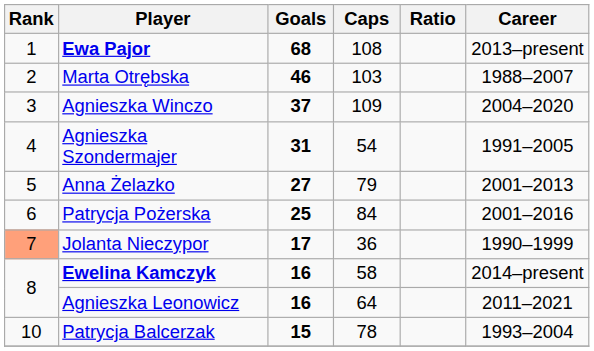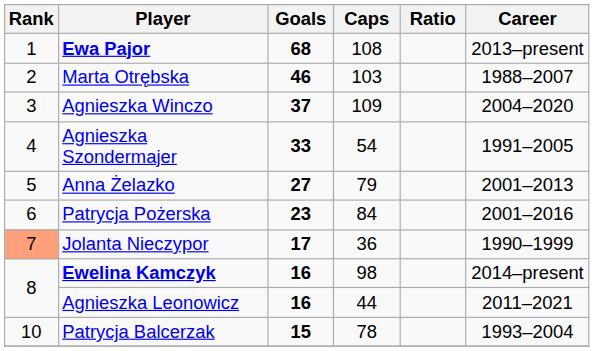 <table class="wikitable sortable" style="text-align: center">
 <tr>
 <th width=30px>Rank</th>
 <th width=175px>Player</th>
 <th width=50px>Goals</th>
 <th width=50px>Caps</th>
 <th width=50px>Ratio</th>
 <th width=100px>Career</th>
 </tr>
 <tr>
 <td>1</td>
 <td style="text-align:left;"><strong><a href='#'>Ewa Pajor</a></strong></td>
 <td><strong>68</strong></td>
 <td>108</td>
 <td></td>
 <td>2013–present</td>
 </tr>
 <tr>
 <td>2</td>
 <td style="text-align:left;"><a href='#'>Marta Otrębska</a></td>
 <td><strong>46</strong></td>
 <td>103</td>
 <td></td>
 <td>1988–2007</td>
 </tr>
 <tr>
 <td>3</td>
 <td style="text-align:left;"><a href='#'>Agnieszka Winczo</a></td>
 <td><strong>37</strong></td>
 <td>109</td>
 <td></td>
 <td>2004–2020</td>
 </tr>
 <tr>
 <td>4</td>
 <td style="text-align:left;"><a href='#'>Agnieszka Szondermajer</a></td>
-<td><strong>31</strong></td>
+<td><strong>33</strong></td>
 <td>54</td>
 <td></td>
 <td>1991–2005</td>
 </tr>
 <tr>
 <td>5</td>
 <td style="text-align:left;"><a href='#'>Anna Żelazko</a></td>
 <td><strong>27</strong></td>
 <td>79</td>
 <td></td>
 <td>2001–2013</td>
 </tr>
 <tr>
 <td>6</td>
 <td style="text-align:left;"><a href='#'>Patrycja Pożerska</a></td>
-<td><strong>25</strong></td>
+<td><strong>23</strong></td>
 <td>84</td>
 <td></td>
 <td>2001–2016</td>
 </tr>
 <tr>
 <td style="background: lightsalmon;">7</td>
 <td style="text-align:left;"><a href='#'>Jolanta Nieczypor</a></td>
 <td><strong>17</strong></td>
 <td>36</td>
 <td></td>
 <td>1990–1999</td>
 </tr>
 <tr>
 <td rowspan=2>8</td>
 <td style="text-align:left;"><strong><a href='#'>Ewelina Kamczyk</a></strong></td>
 <td><strong>16</strong></td>
-<td>58</td>
+<td>98</td>
 <td></td>
 <td>2014–present</td>
 </tr>
 <tr>
 <td style="text-align:left;"><a href='#'>Agnieszka Leonowicz</a></td>
 <td><strong>16</strong></td>
-<td>64</td>
+<td>44</td>
 <td></td>
 <td>2011–2021</td>
 </tr>
 <tr>
 <td>10</td>
 <td style="text-align:left;"><a href='#'>Patrycja Balcerzak</a></td>
 <td><strong>15</strong></td>
 <td>78</td>
 <td></td>
 <td>1993–2004</td>
 </tr>
 <tr>
 </tr>
 </table>
